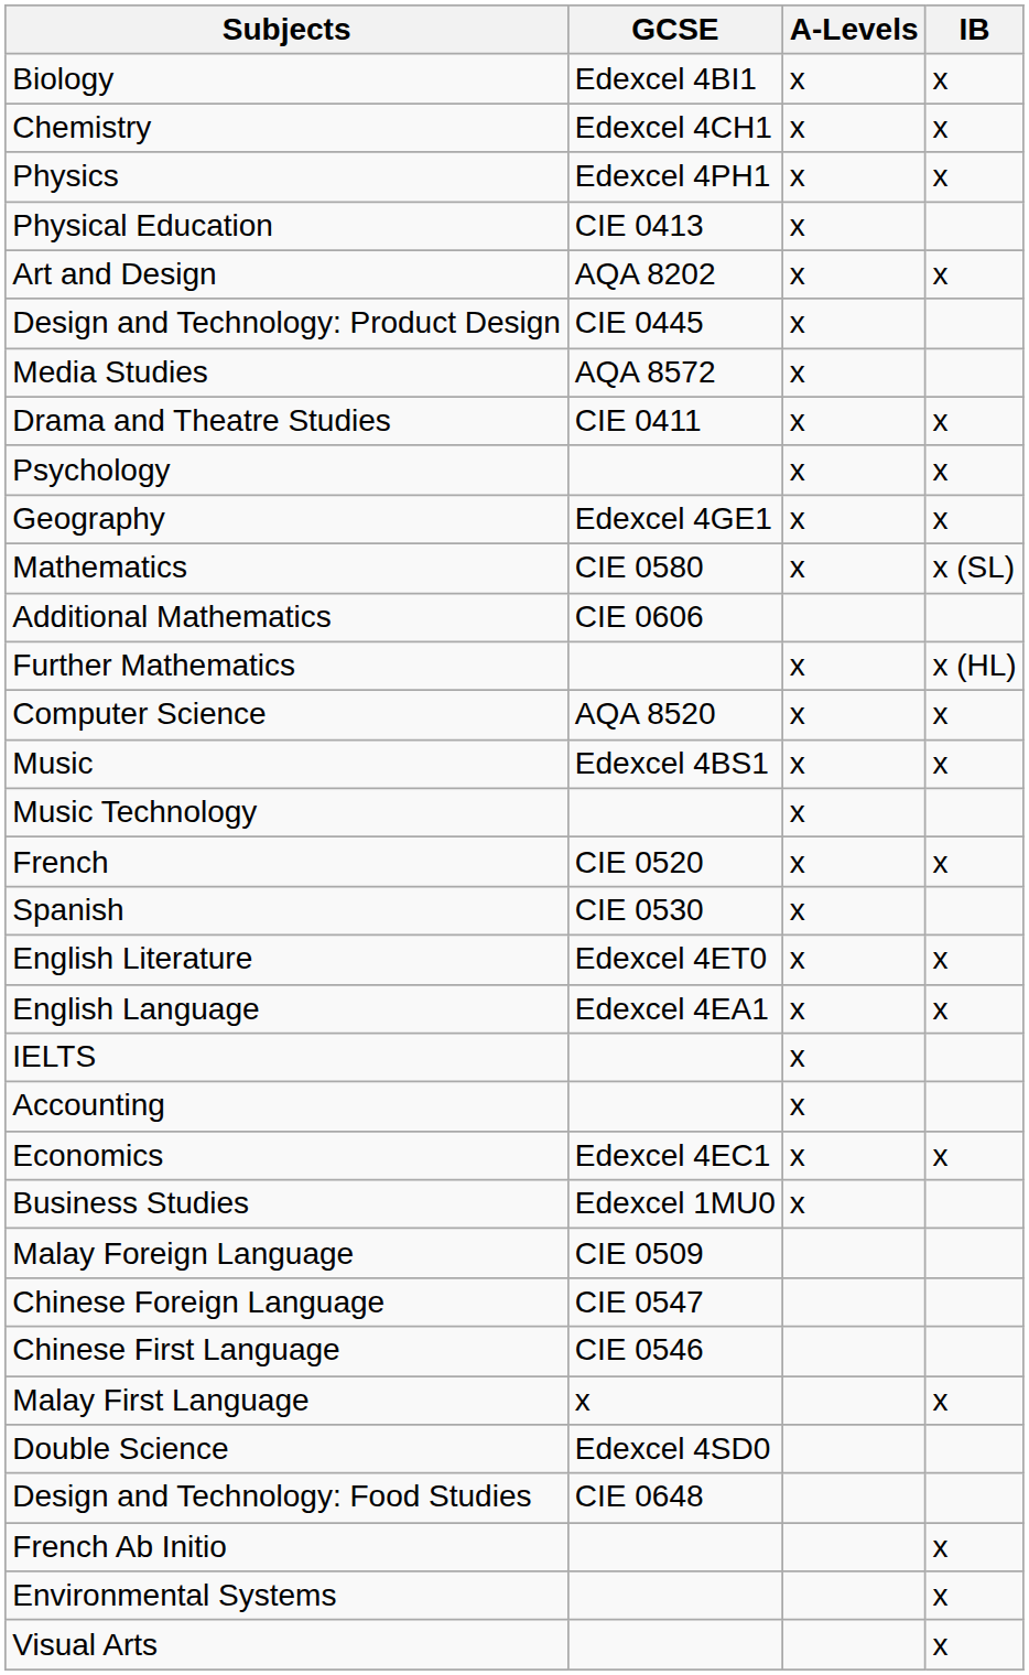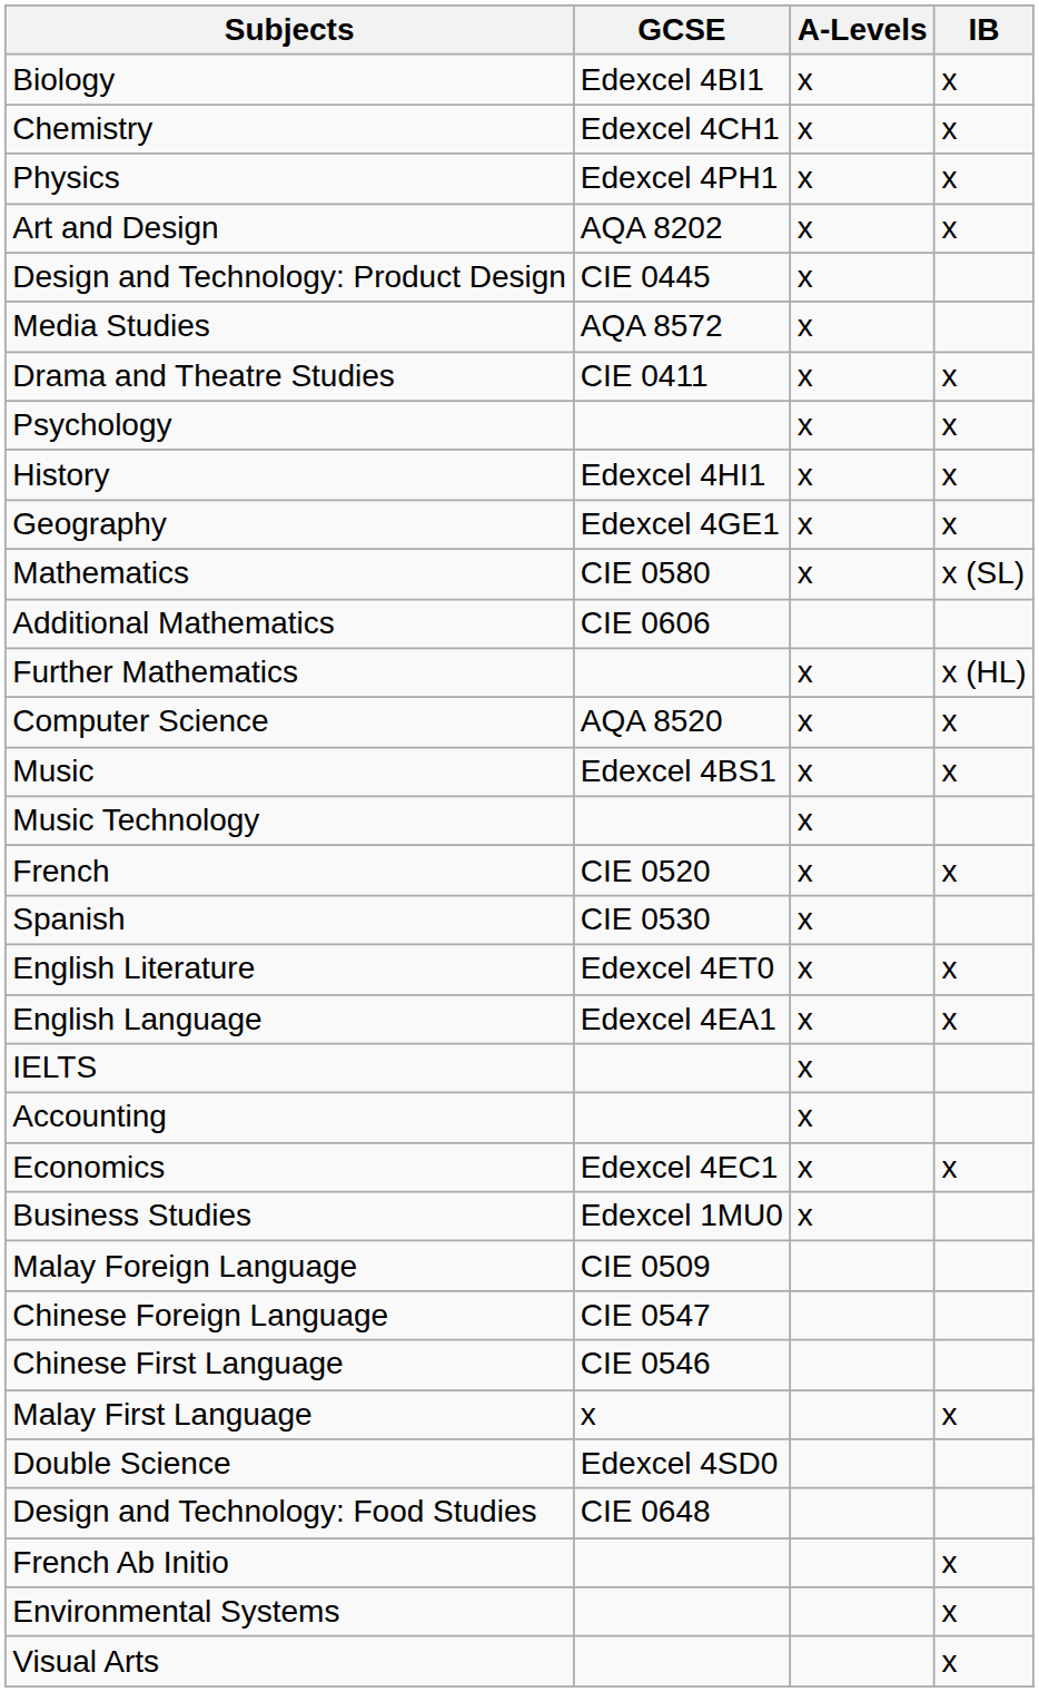 <table class="wikitable sortable">
 <tr>
 <th>Subjects</th>
 <th>GCSE</th>
 <th>A-Levels</th>
 <th>IB</th>
 </tr>
 <tr>
 <td>Biology</td>
 <td>Edexcel 4BI1</td>
 <td>x</td>
 <td>x</td>
 </tr>
 <tr>
 <td>Chemistry</td>
 <td>Edexcel 4CH1</td>
 <td>x</td>
 <td>x</td>
 </tr>
 <tr>
 <td>Physics</td>
 <td>Edexcel 4PH1</td>
 <td>x</td>
 <td>x</td>
-</tr>
-<tr>
-<td>Physical Education</td>
-<td>CIE 0413</td>
-<td>x</td>
-<td></td>
 </tr>
 <tr>
 <td>Art and Design</td>
 <td>AQA 8202</td>
 <td>x</td>
 <td>x</td>
 </tr>
 <tr>
 <td>Design and Technology: Product Design</td>
 <td>CIE 0445</td>
 <td>x</td>
 <td></td>
 </tr>
 <tr>
 <td>Media Studies</td>
 <td>AQA 8572</td>
 <td>x</td>
 <td></td>
 </tr>
 <tr>
 <td>Drama and Theatre Studies</td>
 <td>CIE 0411</td>
 <td>x</td>
 <td>x</td>
 </tr>
 <tr>
 <td>Psychology</td>
 <td></td>
+<td>x</td>
+<td>x</td>
+</tr>
+<tr>
+<td>History</td>
+<td>Edexcel 4HI1</td>
 <td>x</td>
 <td>x</td>
 </tr>
 <tr>
 <td>Geography</td>
 <td>Edexcel 4GE1</td>
 <td>x</td>
 <td>x</td>
 </tr>
 <tr>
 <td>Mathematics</td>
 <td>CIE 0580</td>
 <td>x</td>
 <td>x (SL)</td>
 </tr>
 <tr>
 <td>Additional Mathematics</td>
 <td>CIE 0606</td>
 <td></td>
 <td></td>
 </tr>
 <tr>
 <td>Further Mathematics</td>
 <td></td>
 <td>x</td>
 <td>x (HL)</td>
 </tr>
 <tr>
 <td>Computer Science</td>
 <td>AQA 8520</td>
 <td>x</td>
 <td>x</td>
 </tr>
 <tr>
 <td>Music</td>
 <td>Edexcel 4BS1</td>
 <td>x</td>
 <td>x</td>
 </tr>
 <tr>
 <td>Music Technology</td>
 <td></td>
 <td>x</td>
 <td></td>
 </tr>
 <tr>
 <td>French</td>
 <td>CIE 0520</td>
 <td>x</td>
 <td>x</td>
 </tr>
 <tr>
 <td>Spanish</td>
 <td>CIE 0530</td>
 <td>x</td>
 <td></td>
 </tr>
 <tr>
 <td>English Literature</td>
 <td>Edexcel 4ET0</td>
 <td>x</td>
 <td>x</td>
 </tr>
 <tr>
 <td>English Language</td>
 <td>Edexcel 4EA1</td>
 <td>x</td>
 <td>x</td>
 </tr>
 <tr>
 <td>IELTS</td>
 <td></td>
 <td>x</td>
 <td></td>
 </tr>
 <tr>
 <td>Accounting</td>
 <td></td>
 <td>x</td>
 <td></td>
 </tr>
 <tr>
 <td>Economics</td>
 <td>Edexcel 4EC1</td>
 <td>x</td>
 <td>x</td>
 </tr>
 <tr>
 <td>Business Studies</td>
 <td>Edexcel 1MU0</td>
 <td>x</td>
 <td></td>
 </tr>
 <tr>
 <td>Malay Foreign Language</td>
 <td>CIE 0509</td>
 <td></td>
 <td></td>
 </tr>
 <tr>
 <td>Chinese Foreign Language</td>
 <td>CIE 0547</td>
 <td></td>
 <td></td>
 </tr>
 <tr>
 <td>Chinese First Language</td>
 <td>CIE 0546</td>
 <td></td>
 <td></td>
 </tr>
 <tr>
 <td>Malay First Language</td>
 <td>x</td>
 <td></td>
 <td>x</td>
 </tr>
 <tr>
 <td>Double Science</td>
 <td>Edexcel 4SD0</td>
 <td></td>
 <td></td>
 </tr>
 <tr>
 <td>Design and Technology: Food Studies</td>
 <td>CIE 0648</td>
 <td></td>
 <td></td>
 </tr>
 <tr>
 <td>French Ab Initio</td>
 <td></td>
 <td></td>
 <td>x</td>
 </tr>
 <tr>
 <td>Environmental Systems</td>
 <td></td>
 <td></td>
 <td>x</td>
 </tr>
 <tr>
 <td>Visual Arts</td>
 <td></td>
 <td></td>
 <td>x</td>
 </tr>
 </table>
